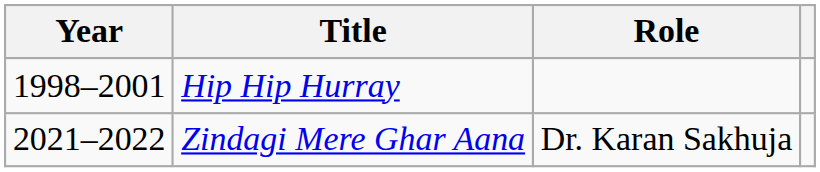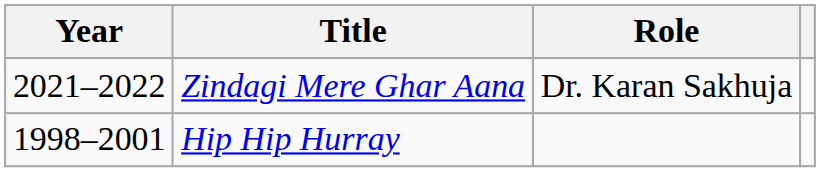 <table class="wikitable sortable">
 <tr>
 <th>Year</th>
 <th>Title</th>
 <th>Role</th>
 <th></th>
 </tr>
 <tr>
+<td>2021–2022</td>
+<td><em><a href='#'>Zindagi Mere Ghar Aana</a></em></td>
+<td>Dr. Karan Sakhuja</td>
+<td></td>
+</tr>
+<tr>
 <td>1998–2001</td>
 <td><em><a href='#'>Hip Hip Hurray</a></em></td>
 <td></td>
 <td></td>
 </tr>
-<tr>
-<td>2021–2022</td>
-<td><em><a href='#'>Zindagi Mere Ghar Aana</a></em></td>
-<td>Dr. Karan Sakhuja</td>
-<td></td>
-</tr>
 </table>
